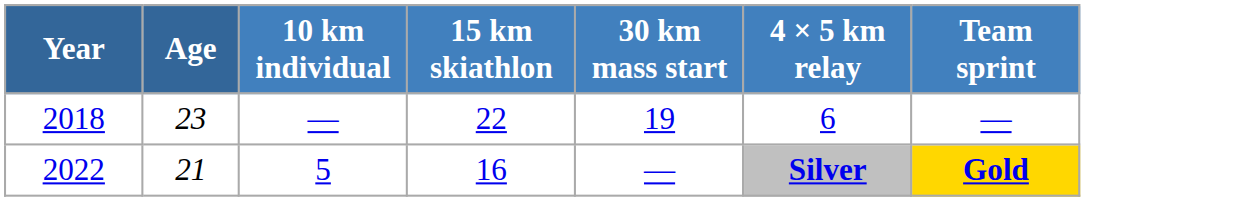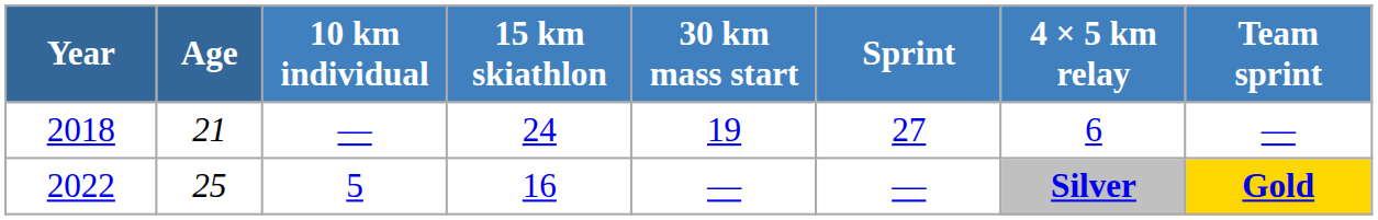 <table class="wikitable" style="font-size:95%; text-align:center; border:grey solid 1px; border-collapse:collapse; background:#ffffff;">
 <tr>
 <th style="background-color:#369; color:white; width:60px;"> Year </th>
 <th style="background-color:#369; color:white; width:40px;"> Age </th>
 <th style="background-color:#4180be; color:white; width:75px;"> 10 km <br> individual </th>
 <th style="background-color:#4180be; color:white; width:75px;"> 15 km <br> skiathlon </th>
 <th style="background-color:#4180be; color:white; width:75px;"> 30 km <br> mass start </th>
+<th style="background-color:#4180be; color:white; width:75px;"> Sprint </th>
 <th style="background-color:#4180be; color:white; width:75px;"> 4 × 5 km <br> relay </th>
 <th style="background-color:#4180be; color:white; width:75px;"> Team <br> sprint </th>
 </tr>
 <tr>
 <td><a href='#'>2018</a></td>
-<td><em>23</em></td>
+<td><em>21</em></td>
 <td><a href='#'>—</a></td>
-<td><a href='#'>22</a></td>
+<td><a href='#'>24</a></td>
 <td><a href='#'>19</a></td>
+<td><a href='#'>27</a></td>
 <td><a href='#'>6</a></td>
 <td><a href='#'>—</a></td>
 </tr>
 <tr>
 <td><a href='#'>2022</a></td>
-<td><em>21</em></td>
+<td><em>25</em></td>
 <td><a href='#'>5</a></td>
 <td><a href='#'>16</a></td>
+<td><a href='#'>—</a></td>
 <td><a href='#'>—</a></td>
 <td style="background:silver;"><a href='#'><strong>Silver</strong></a></td>
 <td style="background:gold;"><a href='#'><strong>Gold</strong></a></td>
 </tr>
 </table>
